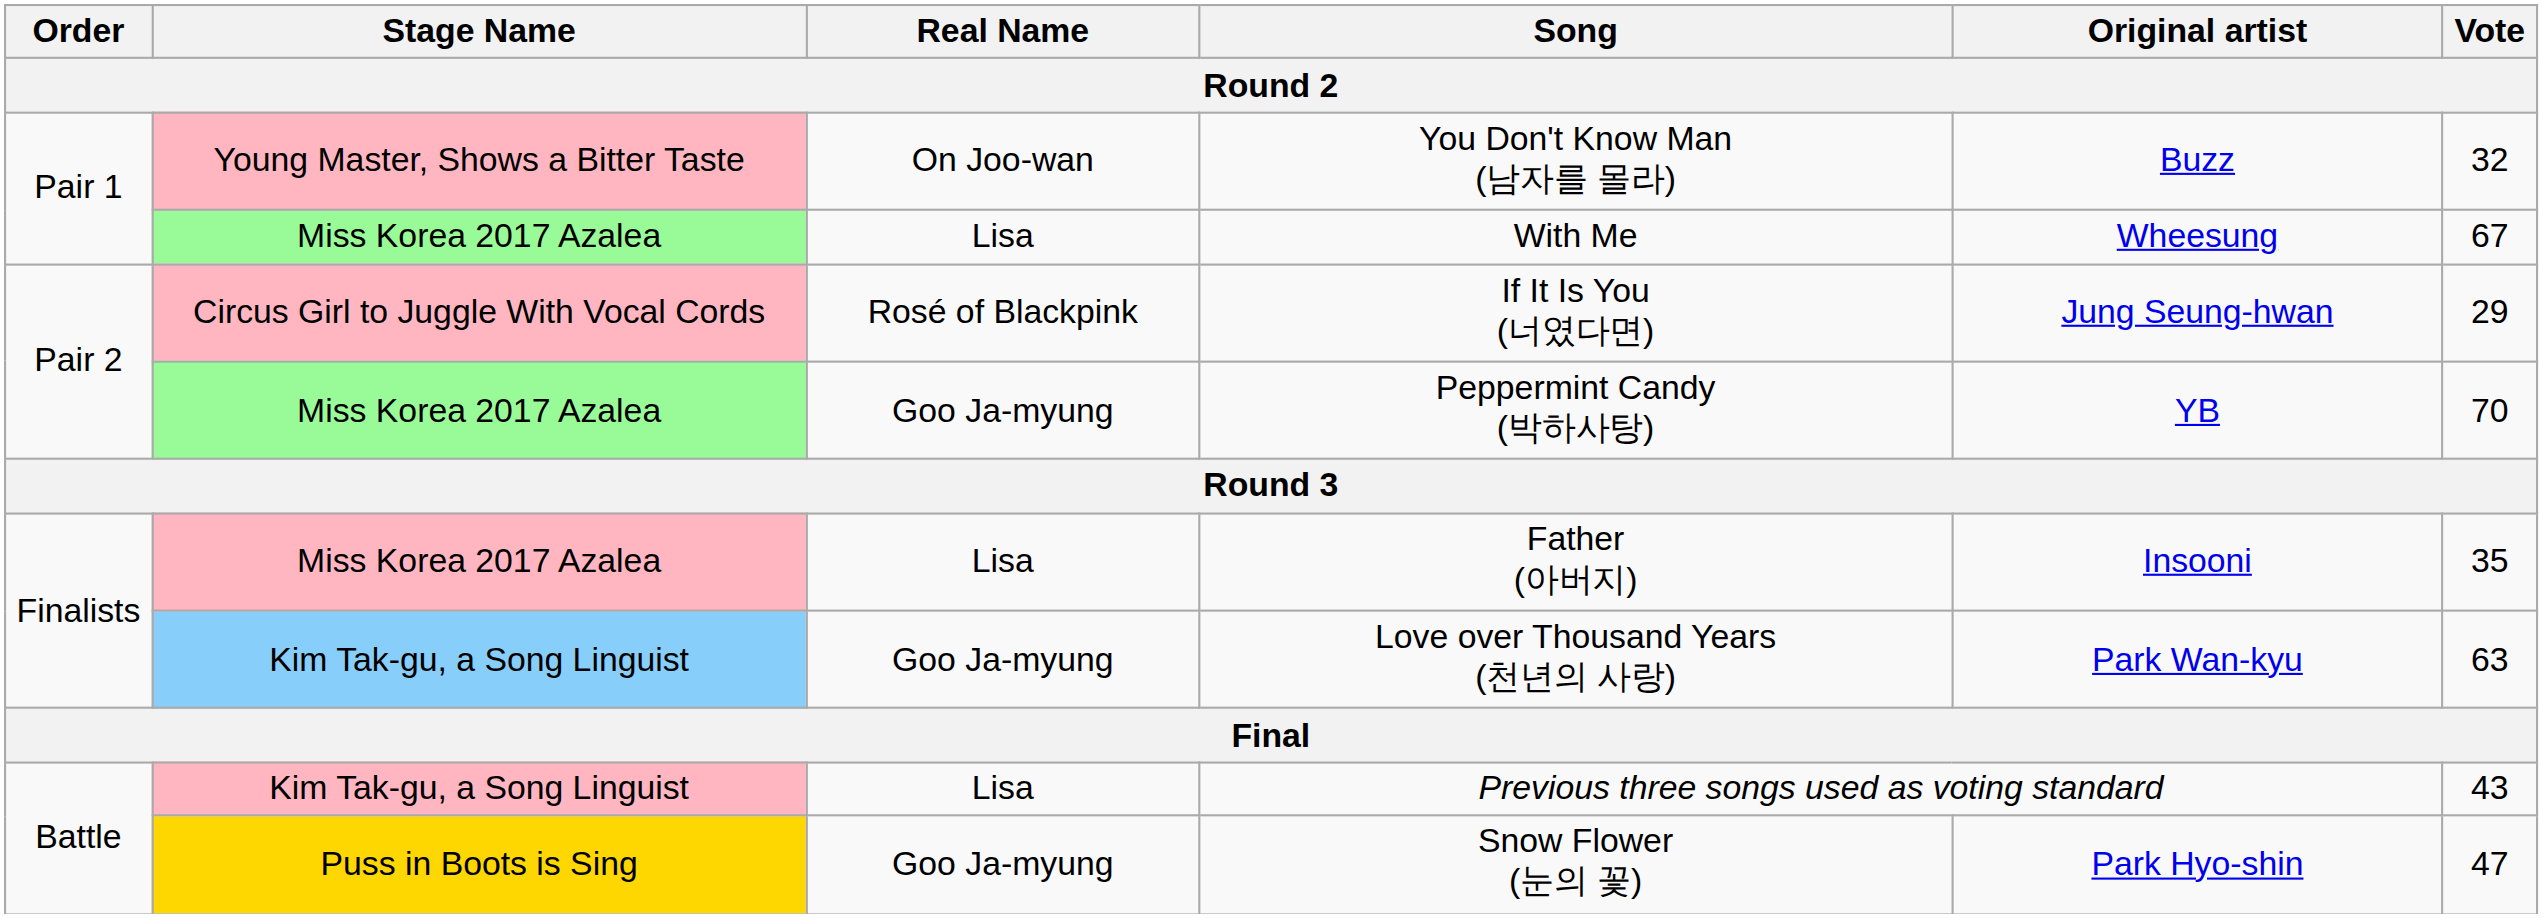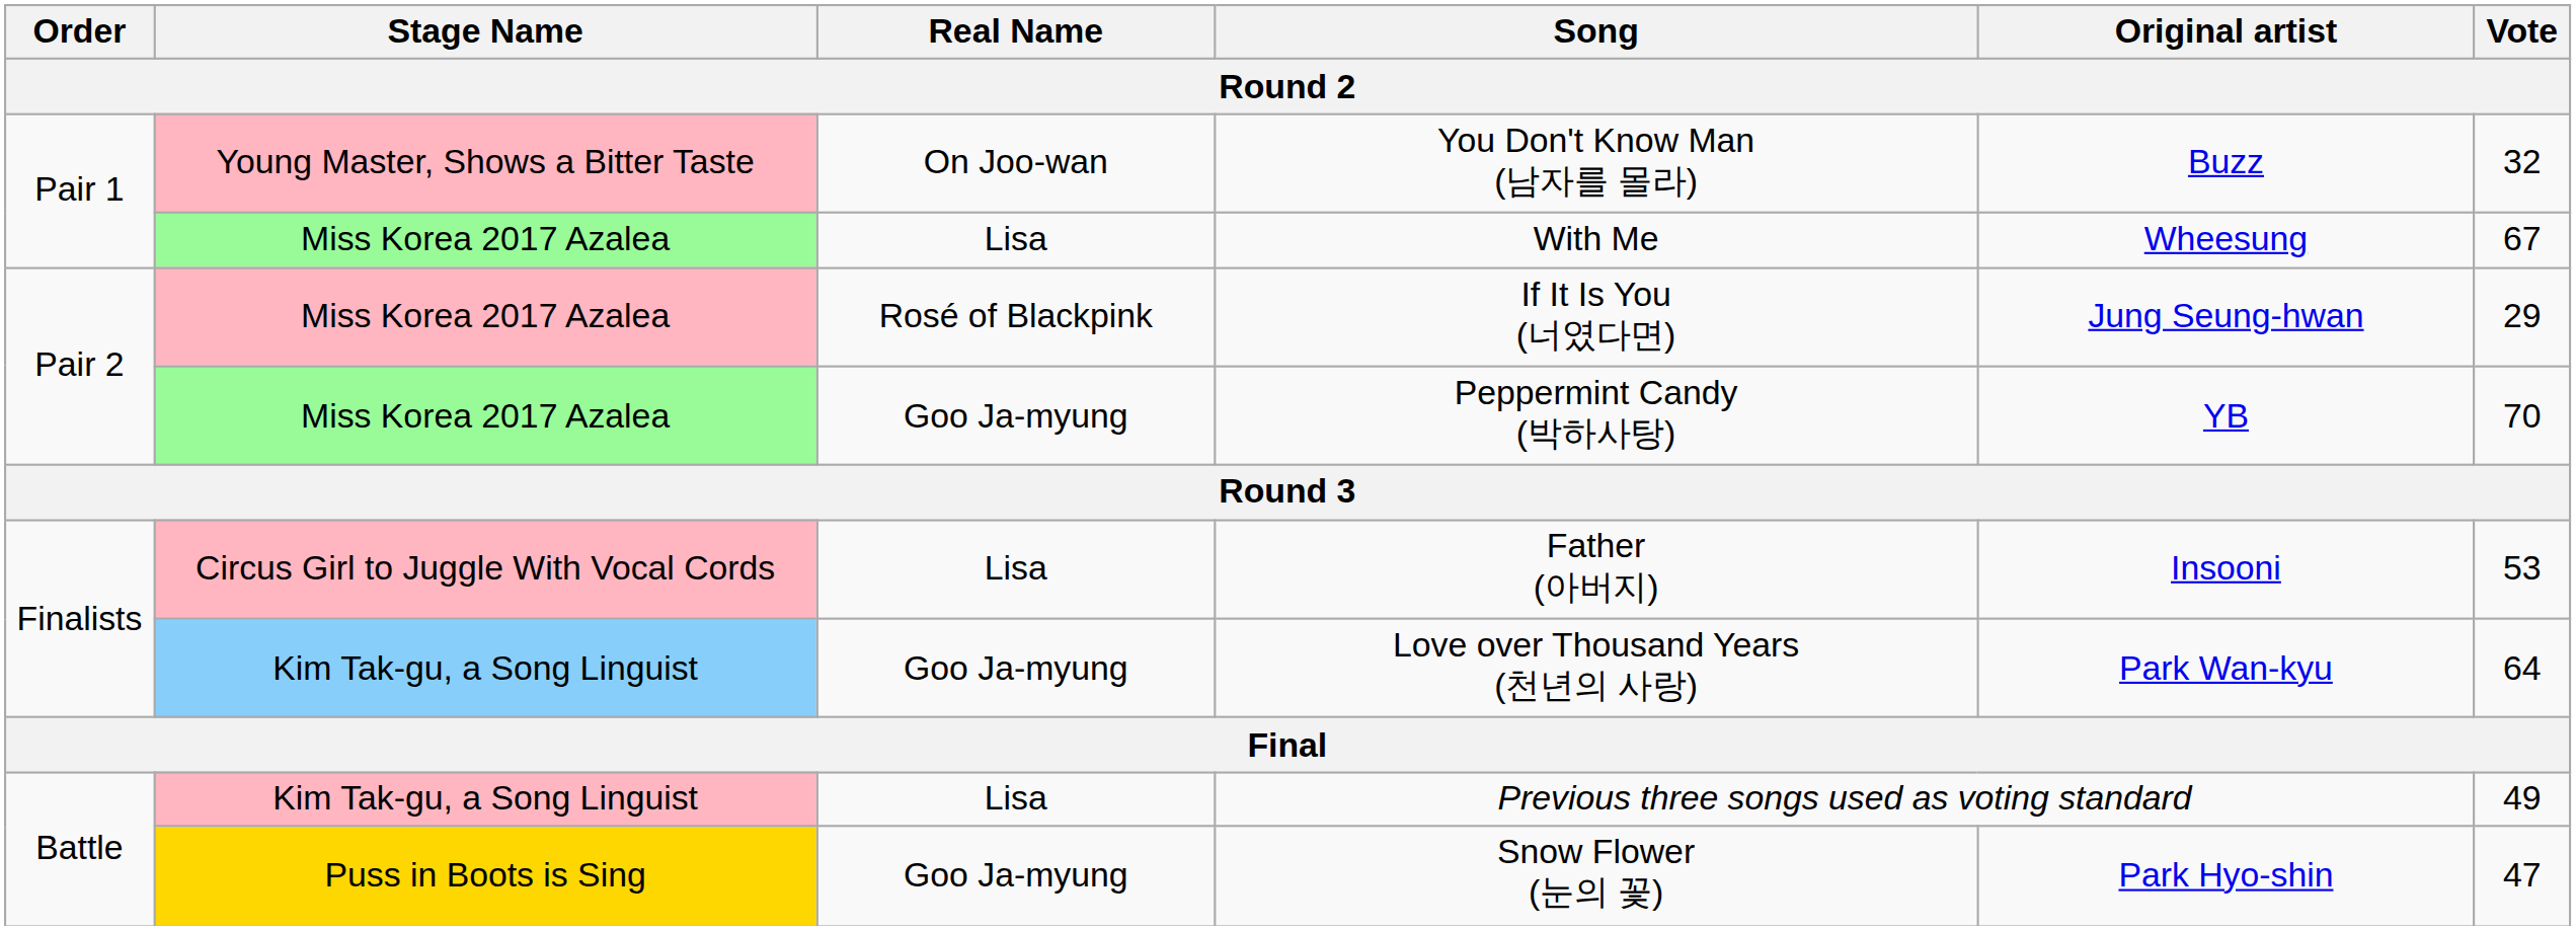 <table class="wikitable" style="text-align:center; width:95%;">
 <tr>
 <th style="width:1%;">Order</th>
 <th style="width:20%;">Stage Name</th>
 <th style="width:12%;">Real Name</th>
 <th style="width:23%;">Song</th>
 <th style="width:15%;">Original artist</th>
 <th style="width:1%;">Vote</th>
 </tr>
 <tr>
 <th colspan=6>Round 2</th>
 </tr>
 <tr>
 <td rowspan=2>Pair 1</td>
 <td bgcolor="lightpink">Young Master, Shows a Bitter Taste</td>
 <td>On Joo-wan</td>
 <td>You Don't Know Man<br>(남자를 몰라)</td>
 <td><a href='#'>Buzz</a></td>
 <td>32</td>
 </tr>
 <tr>
 <td bgcolor="palegreen">Miss Korea 2017 Azalea</td>
 <td>Lisa</td>
 <td>With Me</td>
 <td><a href='#'>Wheesung</a></td>
 <td>67</td>
 </tr>
 <tr>
 <td rowspan=2>Pair 2</td>
-<td bgcolor="lightpink">Circus Girl to Juggle With Vocal Cords</td>
+<td bgcolor="lightpink">Miss Korea 2017 Azalea</td>
 <td>Rosé of Blackpink</td>
 <td>If It Is You <br>(너였다면)</td>
 <td><a href='#'>Jung Seung-hwan</a></td>
 <td>29</td>
 </tr>
 <tr>
 <td bgcolor="palegreen">Miss Korea 2017 Azalea</td>
 <td>Goo Ja-myung</td>
 <td>Peppermint Candy<br>(박하사탕)</td>
 <td><a href='#'>YB</a></td>
 <td>70</td>
 </tr>
 <tr>
 <th colspan=6>Round 3</th>
 </tr>
 <tr>
 <td rowspan=2>Finalists</td>
-<td bgcolor="lightpink">Miss Korea 2017 Azalea</td>
+<td bgcolor="lightpink">Circus Girl to Juggle With Vocal Cords</td>
 <td>Lisa</td>
 <td>Father<br>(아버지)</td>
 <td><a href='#'>Insooni</a></td>
-<td>35</td>
+<td>53</td>
 </tr>
 <tr>
 <td bgcolor="lightskyblue">Kim Tak-gu, a Song Linguist</td>
 <td>Goo Ja-myung</td>
 <td>Love over Thousand Years<br>(천년의 사랑)</td>
 <td><a href='#'>Park Wan-kyu</a></td>
-<td>63</td>
+<td>64</td>
 </tr>
 <tr>
 <th colspan=6>Final</th>
 </tr>
 <tr>
 <td rowspan=2>Battle</td>
 <td bgcolor="lightpink">Kim Tak-gu, a Song Linguist</td>
 <td>Lisa</td>
 <td colspan=2><em>Previous three songs used as voting standard</em></td>
-<td>43</td>
+<td>49</td>
 </tr>
 <tr>
 <td bgcolor="gold">Puss in Boots is Sing</td>
 <td>Goo Ja-myung</td>
 <td>Snow Flower<br>(눈의 꽃)</td>
 <td><a href='#'>Park Hyo-shin</a></td>
 <td>47</td>
 </tr>
 </table>
